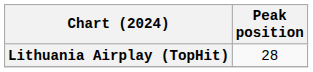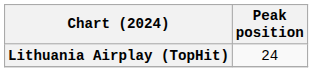 <table class="wikitable plainrowheaders" style="text-align:center">
 <tr>
 <th scope="col">Chart (2024)</th>
 <th scope="col">Peak<br>position</th>
 </tr>
 <tr>
 <th scope="row">Lithuania Airplay (TopHit)</th>
-<td>28</td>
+<td>24</td>
 </tr>
 <tr>
 </tr>
 </table>
